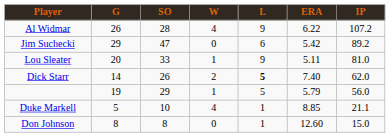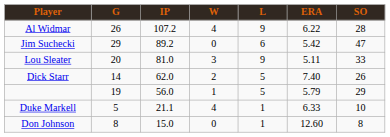 <table class="wikitable sortable">
 <tr>
 <th style="background:#312821;color:#de6108;" width="16%">Player</th>
 <th style="background:#312821;color:#de6108;" width="9%">G</th>
-<th style="background:#312821;color:#de6108;" width="9%">SO</th>
+<th style="background:#312821;color:#de6108;" width="9%">IP</th>
 <th style="background:#312821;color:#de6108;" width="9%">W</th>
 <th style="background:#312821;color:#de6108;" width="9%">L</th>
 <th style="background:#312821;color:#de6108;" width="9%">ERA</th>
-<th style="background:#312821;color:#de6108;" width="9%">IP</th>
+<th style="background:#312821;color:#de6108;" width="9%">SO</th>
 </tr>
 <tr align="center">
 <td><a href='#'>Al Widmar</a></td>
 <td>26</td>
-<td>28</td>
+<td>107.2</td>
 <td>4</td>
 <td>9</td>
 <td>6.22</td>
-<td>107.2</td>
+<td>28</td>
 </tr>
 <tr align="center">
 <td><a href='#'>Jim Suchecki</a></td>
 <td>29</td>
-<td>47</td>
+<td>89.2</td>
 <td>0</td>
 <td>6</td>
 <td>5.42</td>
-<td>89.2</td>
+<td>47</td>
 </tr>
 <tr align="center">
 <td><a href='#'>Lou Sleater</a></td>
 <td>20</td>
-<td>33</td>
-<td>1</td>
+<td>81.0</td>
+<td>3</td>
 <td>9</td>
 <td>5.11</td>
-<td>81.0</td>
+<td>33</td>
 </tr>
 <tr align="center">
 <td><a href='#'>Dick Starr</a></td>
 <td>14</td>
+<td>62.0</td>
+<td>2</td>
+<td>5</td>
+<td>7.40</td>
 <td>26</td>
-<td>2</td>
-<td><strong>5</strong></td>
-<td>7.40</td>
-<td>62.0</td>
 </tr>
 <tr align="center">
 <td></td>
 <td>19</td>
-<td>29</td>
+<td>56.0</td>
 <td>1</td>
 <td>5</td>
 <td>5.79</td>
-<td>56.0</td>
+<td>29</td>
 </tr>
 <tr align="center">
 <td><a href='#'>Duke Markell</a></td>
 <td>5</td>
-<td>10</td>
+<td>21.1</td>
 <td>4</td>
 <td>1</td>
-<td>8.85</td>
-<td>21.1</td>
+<td>6.33</td>
+<td>10</td>
 </tr>
 <tr align="center">
 <td><a href='#'>Don Johnson</a></td>
 <td>8</td>
-<td>8</td>
+<td>15.0</td>
 <td>0</td>
 <td>1</td>
 <td>12.60</td>
-<td>15.0</td>
+<td>8</td>
 </tr>
 </table>
